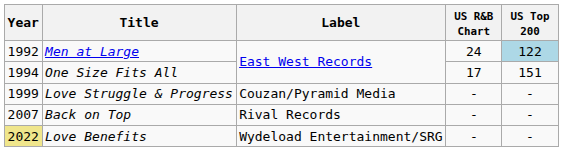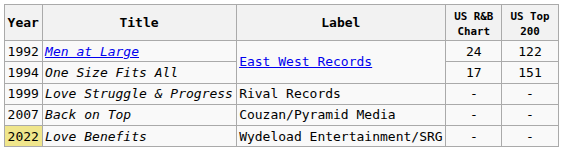 <table class="wikitable">
 <tr>
 <th>Year</th>
 <th>Title</th>
 <th>Label</th>
 <th width="50"><small>US R&B Chart</small></th>
 <th width="50"><small>US Top 200</small></th>
 </tr>
 <tr>
 <td>1992</td>
 <td><em><a href='#'>Men at Large</a></em></td>
 <td rowspan="2"><a href='#'>East West Records</a></td>
 <td align="center">24</td>
-<td align="center" style="background: lightblue;">122</td>
+<td align="center">122</td>
 </tr>
 <tr>
 <td>1994</td>
 <td><em>One Size Fits All</em></td>
 <td align="center">17</td>
 <td align="center">151</td>
 </tr>
 <tr>
 <td>1999</td>
 <td><em>Love Struggle & Progress</em></td>
-<td>Couzan/Pyramid Media</td>
+<td>Rival Records</td>
 <td align="center">-</td>
 <td align="center">-</td>
 </tr>
 <tr>
 <td>2007</td>
 <td><em>Back on Top</em></td>
-<td>Rival Records</td>
+<td>Couzan/Pyramid Media</td>
 <td align="center">-</td>
 <td align="center">-</td>
 </tr>
 <tr>
 <td style="background: khaki;">2022</td>
 <td><em>Love Benefits</em></td>
 <td>Wydeload Entertainment/SRG</td>
 <td align="center">-</td>
 <td align="center">-</td>
 </tr>
 </table>
